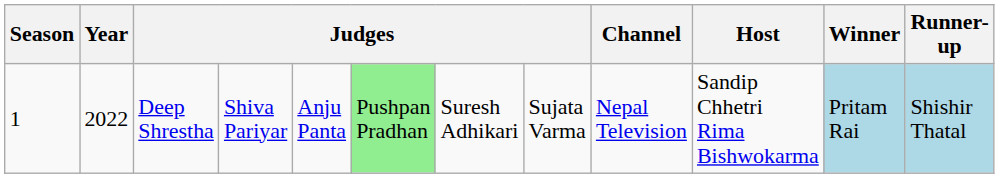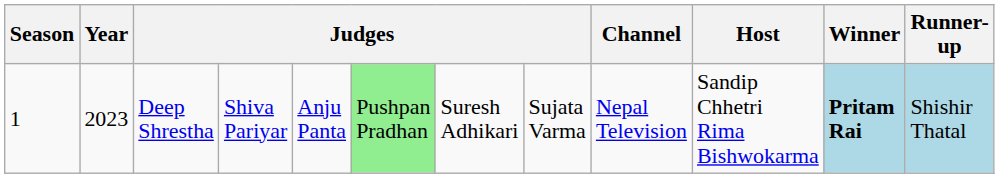 <table class="wikitable sortable">
 <tr>
 <th scope=""><strong>Season</strong></th>
 <th scope=""><strong>Year</strong></th>
 <th colspan="6"><strong>Judges</strong></th>
 <th scope=""><strong>Channel</strong></th>
 <th scope=""><strong>Host</strong></th>
 <th scope=""><strong>Winner</strong></th>
 <th scope=""><strong>Runner-up</strong></th>
 </tr>
 <tr>
 <td>1</td>
-<td>2022</td>
+<td>2023</td>
 <td><a href='#'>Deep Shrestha</a></td>
 <td><a href='#'>Shiva Pariyar</a></td>
 <td><a href='#'>Anju Panta</a></td>
 <td style="background: lightgreen;">Pushpan Pradhan</td>
 <td>Suresh Adhikari</td>
 <td Sujata Varma>Sujata Varma</td>
 <td><a href='#'>Nepal Television</a></td>
 <td>Sandip Chhetri<br><a href='#'>Rima Bishwokarma</a></td>
-<td style="background:lightblue;">Pritam Rai</td>
+<td style="background:lightblue;"><strong>Pritam Rai</strong></td>
 <td style="background:lightblue;">Shishir Thatal</td>
 </tr>
 </table>
